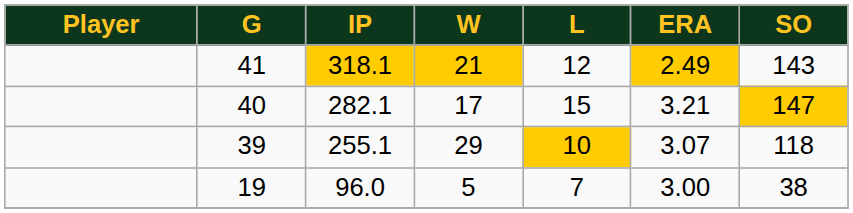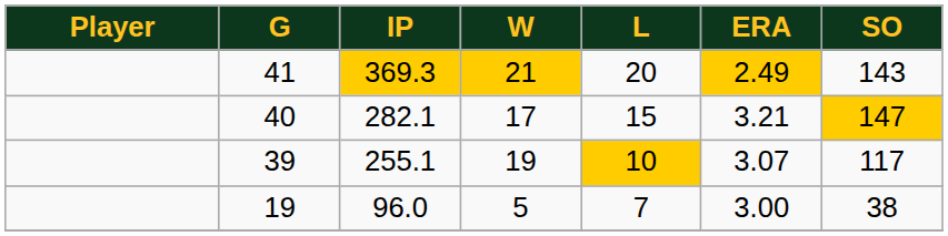 <table class="wikitable sortable">
 <tr>
 <th style="background:#0C371D;color:#ffc322;" width="16%">Player</th>
 <th style="background:#0C371D;color:#ffc322;" width="9%">G</th>
 <th style="background:#0C371D;color:#ffc322;" width="9%">IP</th>
 <th style="background:#0C371D;color:#ffc322;" width="9%">W</th>
 <th style="background:#0C371D;color:#ffc322;" width="9%">L</th>
 <th style="background:#0C371D;color:#ffc322;" width="9%">ERA</th>
 <th style="background:#0C371D;color:#ffc322;" width="9%">SO</th>
 </tr>
 <tr align="center">
 <td></td>
 <td>41</td>
-<td bgcolor="#FFCC00">318.1</td>
+<td bgcolor="#FFCC00">369.3</td>
 <td bgcolor="#FFCC00">21</td>
-<td>12</td>
+<td>20</td>
 <td bgcolor="#FFCC00">2.49</td>
 <td>143</td>
 </tr>
 <tr align="center">
 <td></td>
 <td>40</td>
 <td>282.1</td>
 <td>17</td>
 <td>15</td>
 <td>3.21</td>
 <td bgcolor="#FFCC00">147</td>
 </tr>
 <tr align="center">
 <td></td>
 <td>39</td>
 <td>255.1</td>
-<td>29</td>
+<td>19</td>
 <td bgcolor="#FFCC00">10</td>
 <td>3.07</td>
-<td>118</td>
+<td>117</td>
 </tr>
 <tr align="center">
 <td></td>
 <td>19</td>
 <td>96.0</td>
 <td>5</td>
 <td>7</td>
 <td>3.00</td>
 <td>38</td>
 </tr>
 <tr align="center">
 </tr>
 </table>
